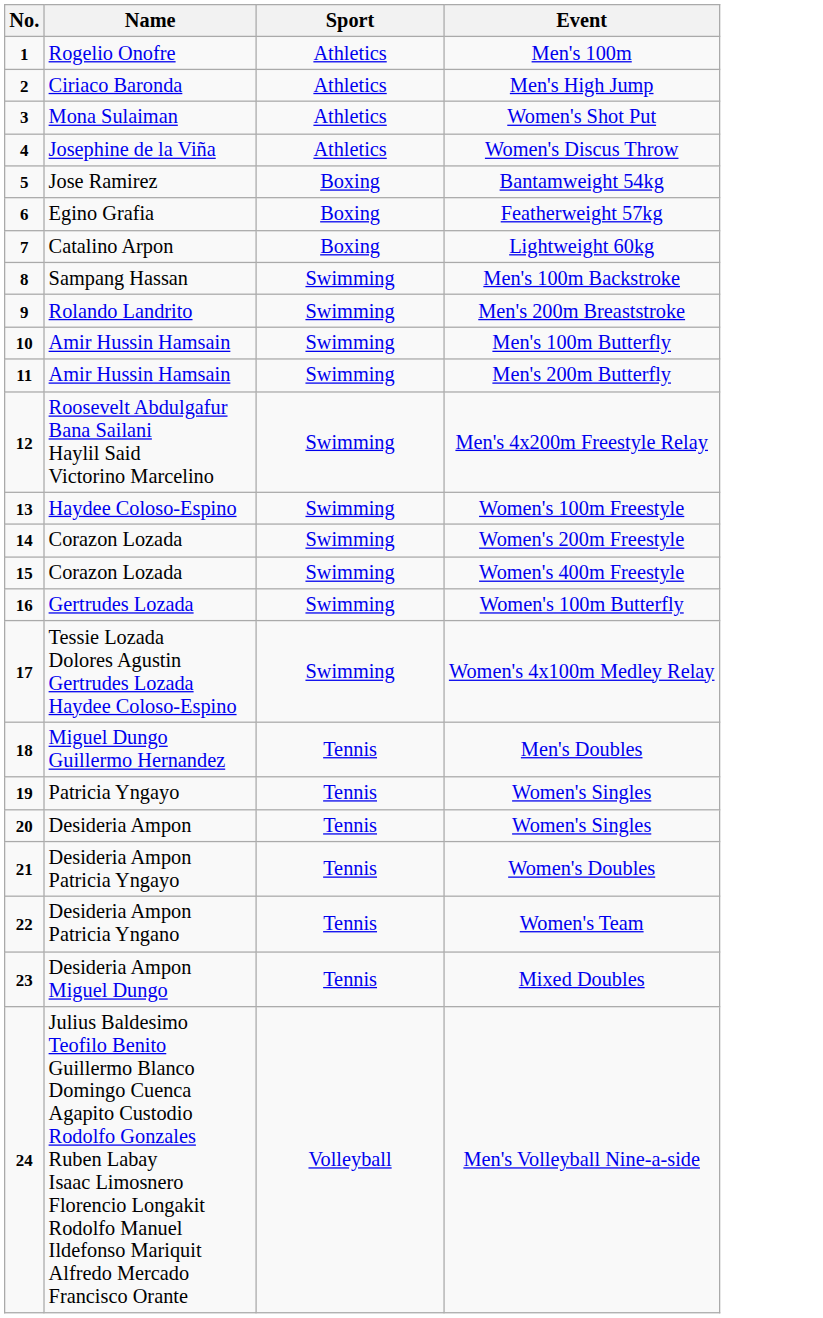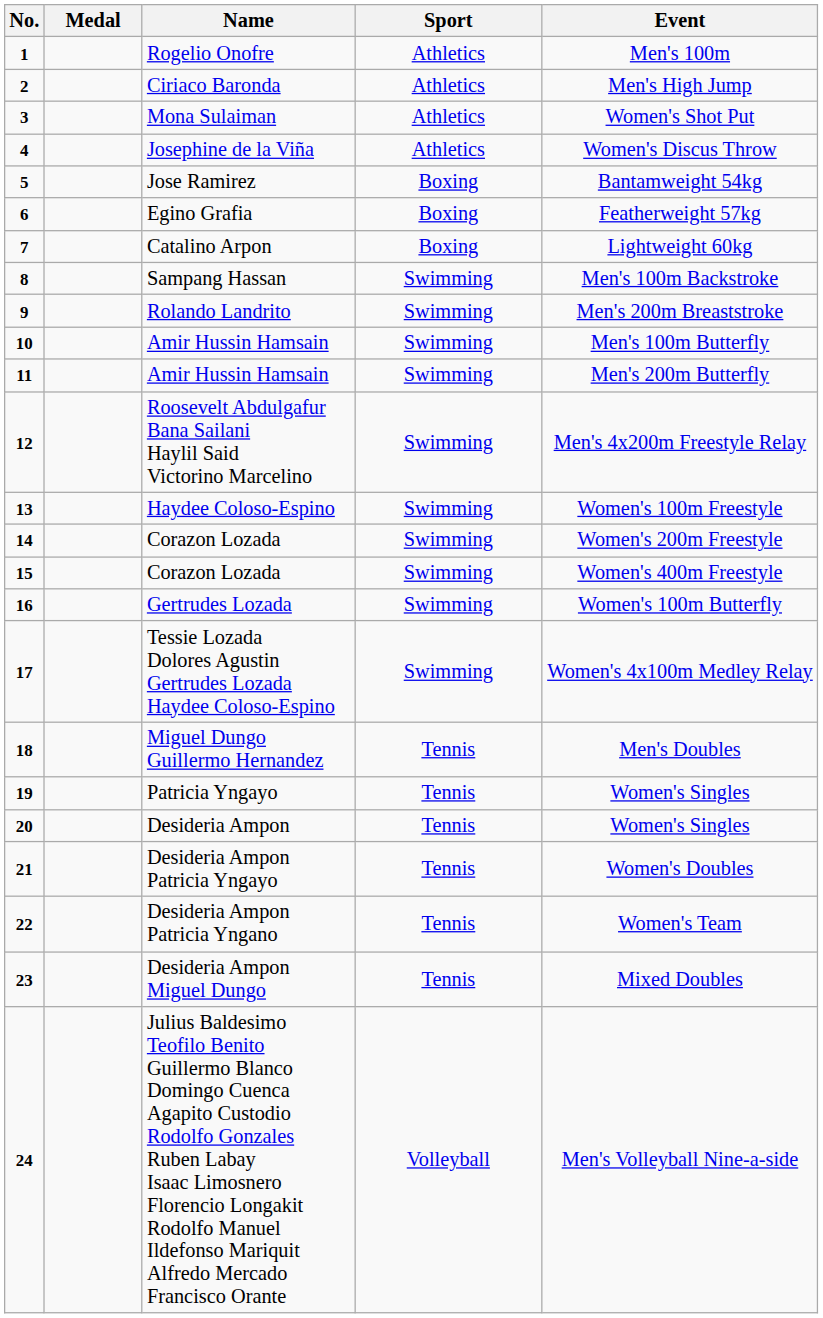 <table class="wikitable" style="font-size:100%; text-align:center;">
 <tr>
 <th width="10">No.</th>
+<th width="70">Medal</th>
 <th width="160">Name</th>
 <th width="140">Sport</th>
 <th width="210">Event</th>
 </tr>
 <tr>
 <td><small><strong>1</strong></small></td>
+<td></td>
 <td align=left><a href='#'>Rogelio Onofre</a></td>
 <td> <a href='#'>Athletics</a></td>
 <td><a href='#'>Men's 100m</a></td>
 </tr>
 <tr>
 <td><small><strong>2</strong></small></td>
+<td></td>
 <td align=left><a href='#'>Ciriaco Baronda</a></td>
 <td> <a href='#'>Athletics</a></td>
 <td><a href='#'>Men's High Jump</a></td>
 </tr>
 <tr>
 <td><small><strong>3</strong></small></td>
+<td></td>
 <td align=left><a href='#'>Mona Sulaiman</a></td>
 <td> <a href='#'>Athletics</a></td>
 <td><a href='#'>Women's Shot Put</a></td>
 </tr>
 <tr>
 <td><small><strong>4</strong></small></td>
+<td></td>
 <td align=left><a href='#'>Josephine de la Viña</a></td>
 <td> <a href='#'>Athletics</a></td>
 <td><a href='#'>Women's Discus Throw</a></td>
 </tr>
 <tr>
 <td><small><strong>5</strong></small></td>
+<td></td>
 <td align=left>Jose Ramirez</td>
 <td> <a href='#'>Boxing</a></td>
 <td><a href='#'>Bantamweight 54kg</a></td>
 </tr>
 <tr>
 <td><small><strong>6</strong></small></td>
+<td></td>
 <td align=left>Egino Grafia</td>
 <td> <a href='#'>Boxing</a></td>
 <td><a href='#'>Featherweight 57kg</a></td>
 </tr>
 <tr>
 <td><small><strong>7</strong></small></td>
+<td></td>
 <td align=left>Catalino Arpon</td>
 <td> <a href='#'>Boxing</a></td>
 <td><a href='#'>Lightweight 60kg</a></td>
 </tr>
 <tr>
 <td><small><strong>8</strong></small></td>
+<td></td>
 <td align=left>Sampang Hassan</td>
 <td> <a href='#'>Swimming</a></td>
 <td><a href='#'>Men's 100m Backstroke</a></td>
 </tr>
 <tr>
 <td><small><strong>9</strong></small></td>
+<td></td>
 <td align=left><a href='#'>Rolando Landrito</a></td>
 <td> <a href='#'>Swimming</a></td>
 <td><a href='#'>Men's 200m Breaststroke</a></td>
 </tr>
 <tr>
 <td><small><strong>10</strong></small></td>
+<td></td>
 <td align=left><a href='#'>Amir Hussin Hamsain</a></td>
 <td> <a href='#'>Swimming</a></td>
 <td><a href='#'>Men's 100m Butterfly</a></td>
 </tr>
 <tr>
 <td><small><strong>11</strong></small></td>
+<td></td>
 <td align=left><a href='#'>Amir Hussin Hamsain</a></td>
 <td> <a href='#'>Swimming</a></td>
 <td><a href='#'>Men's 200m Butterfly</a></td>
 </tr>
 <tr>
 <td><small><strong>12</strong></small></td>
+<td></td>
 <td align=left><a href='#'>Roosevelt Abdulgafur</a><br><a href='#'>Bana Sailani</a><br>Haylil Said<br>Victorino Marcelino</td>
 <td> <a href='#'>Swimming</a></td>
 <td><a href='#'>Men's 4x200m Freestyle Relay</a></td>
 </tr>
 <tr>
 <td><small><strong>13</strong></small></td>
+<td></td>
 <td align=left><a href='#'>Haydee Coloso-Espino</a></td>
 <td> <a href='#'>Swimming</a></td>
 <td><a href='#'>Women's 100m Freestyle</a></td>
 </tr>
 <tr>
 <td><small><strong>14</strong></small></td>
+<td></td>
 <td align=left>Corazon Lozada</td>
 <td> <a href='#'>Swimming</a></td>
 <td><a href='#'>Women's 200m Freestyle</a></td>
 </tr>
 <tr>
 <td><small><strong>15</strong></small></td>
+<td></td>
 <td align=left>Corazon Lozada</td>
 <td> <a href='#'>Swimming</a></td>
 <td><a href='#'>Women's 400m Freestyle</a></td>
 </tr>
 <tr>
 <td><small><strong>16</strong></small></td>
+<td></td>
 <td align=left><a href='#'>Gertrudes Lozada</a></td>
 <td> <a href='#'>Swimming</a></td>
 <td><a href='#'>Women's 100m Butterfly</a></td>
 </tr>
 <tr>
 <td><small><strong>17</strong></small></td>
+<td></td>
 <td align=left>Tessie Lozada<br>Dolores Agustin<br><a href='#'>Gertrudes Lozada</a><br><a href='#'>Haydee Coloso-Espino</a></td>
 <td> <a href='#'>Swimming</a></td>
 <td><a href='#'>Women's 4x100m Medley Relay</a></td>
 </tr>
 <tr>
 <td><small><strong>18</strong></small></td>
+<td></td>
 <td align=left><a href='#'>Miguel Dungo</a><br><a href='#'>Guillermo Hernandez</a></td>
 <td> <a href='#'>Tennis</a></td>
 <td><a href='#'>Men's Doubles</a></td>
 </tr>
 <tr>
 <td><small><strong>19</strong></small></td>
+<td></td>
 <td align=left>Patricia Yngayo</td>
 <td> <a href='#'>Tennis</a></td>
 <td><a href='#'>Women's Singles</a></td>
 </tr>
 <tr>
 <td><small><strong>20</strong></small></td>
+<td></td>
 <td align=left>Desideria Ampon</td>
 <td> <a href='#'>Tennis</a></td>
 <td><a href='#'>Women's Singles</a></td>
 </tr>
 <tr>
 <td><small><strong>21</strong></small></td>
+<td></td>
 <td align=left>Desideria Ampon<br>Patricia Yngayo</td>
 <td> <a href='#'>Tennis</a></td>
 <td><a href='#'>Women's Doubles</a></td>
 </tr>
 <tr>
 <td><small><strong>22</strong></small></td>
+<td></td>
 <td align=left>Desideria Ampon<br>Patricia Yngano</td>
 <td> <a href='#'>Tennis</a></td>
 <td><a href='#'>Women's Team</a></td>
 </tr>
 <tr>
 <td><small><strong>23</strong></small></td>
+<td></td>
 <td align=left>Desideria Ampon<br><a href='#'>Miguel Dungo</a></td>
 <td> <a href='#'>Tennis</a></td>
 <td><a href='#'>Mixed Doubles</a></td>
 </tr>
 <tr>
 <td><small><strong>24</strong></small></td>
+<td></td>
 <td align=left>Julius Baldesimo<br><a href='#'>Teofilo Benito</a><br>Guillermo Blanco<br>Domingo Cuenca<br>Agapito Custodio<br><a href='#'>Rodolfo Gonzales</a><br>Ruben Labay<br>Isaac Limosnero<br>Florencio Longakit<br>Rodolfo Manuel<br>Ildefonso Mariquit<br>Alfredo Mercado<br>Francisco Orante</td>
 <td> <a href='#'>Volleyball</a></td>
 <td><a href='#'>Men's Volleyball Nine-a-side</a></td>
 </tr>
 </table>
